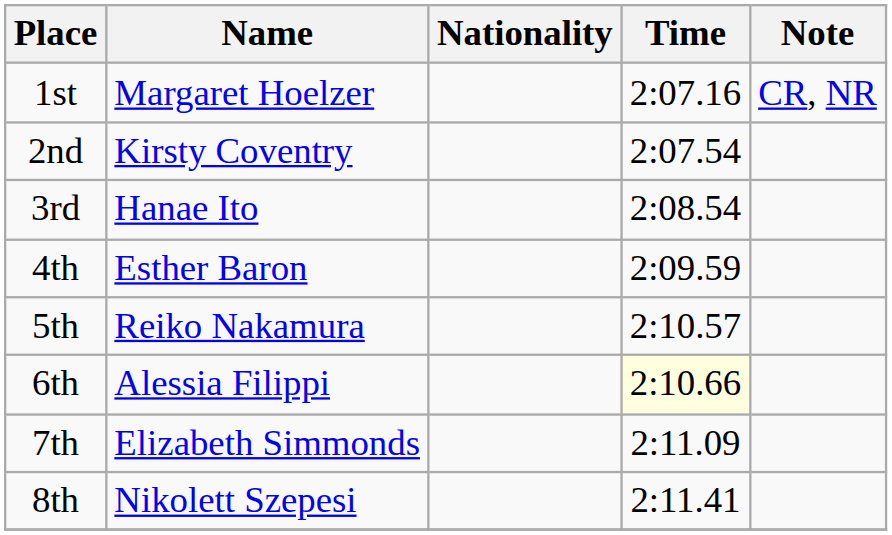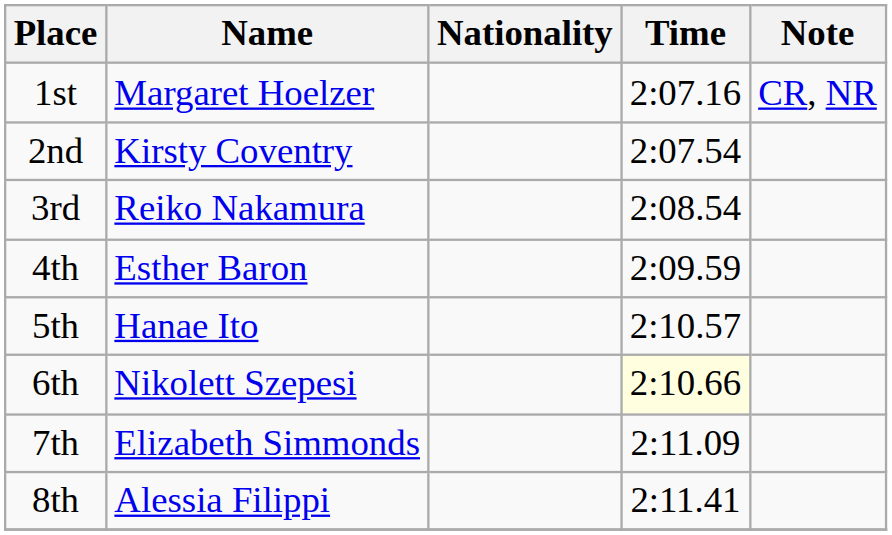 <table class="wikitable" style="text-align:center">
 <tr>
 <th>Place</th>
 <th>Name</th>
 <th>Nationality</th>
 <th>Time</th>
 <th>Note</th>
 </tr>
 <tr>
 <td>1st</td>
 <td align=left><a href='#'>Margaret Hoelzer</a></td>
 <td align=left></td>
 <td>2:07.16</td>
 <td><a href='#'>CR</a>, <a href='#'>NR</a></td>
 </tr>
 <tr>
 <td>2nd</td>
 <td align=left><a href='#'>Kirsty Coventry</a></td>
 <td align=left></td>
 <td>2:07.54</td>
 <td></td>
 </tr>
 <tr>
 <td>3rd</td>
-<td align=left><a href='#'>Hanae Ito</a></td>
+<td align=left><a href='#'>Reiko Nakamura</a></td>
 <td align=left></td>
 <td>2:08.54</td>
 <td></td>
 </tr>
 <tr>
 <td>4th</td>
 <td align=left><a href='#'>Esther Baron</a></td>
 <td align=left></td>
 <td>2:09.59</td>
 <td></td>
 </tr>
 <tr>
 <td>5th</td>
-<td align=left><a href='#'>Reiko Nakamura</a></td>
+<td align=left><a href='#'>Hanae Ito</a></td>
 <td align=left></td>
 <td>2:10.57</td>
 <td></td>
 </tr>
 <tr>
 <td>6th</td>
-<td align=left><a href='#'>Alessia Filippi</a></td>
+<td align=left><a href='#'>Nikolett Szepesi</a></td>
 <td align=left></td>
 <td style="background: lightyellow;">2:10.66</td>
 <td></td>
 </tr>
 <tr>
 <td>7th</td>
 <td align=left><a href='#'>Elizabeth Simmonds</a></td>
 <td align=left></td>
 <td>2:11.09</td>
 <td></td>
 </tr>
 <tr>
 <td>8th</td>
-<td align=left><a href='#'>Nikolett Szepesi</a></td>
+<td align=left><a href='#'>Alessia Filippi</a></td>
 <td align=left></td>
 <td>2:11.41</td>
 <td></td>
 </tr>
 <tr>
 </tr>
 </table>
